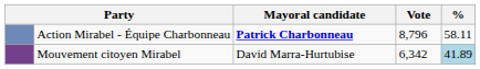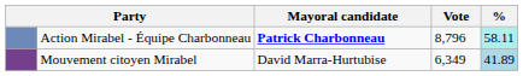 <table class="wikitable">
 <tr>
 <th bgcolor="#DDDDFF" width="230px" colspan="2">Party</th>
 <th bgcolor="#DDDDFF" width="200px">Mayoral candidate</th>
 <th bgcolor="#DDDDFF" width="50px">Vote</th>
 <th bgcolor="#DDDDFF" width="30px">%</th>
 </tr>
 <tr>
 <td bgcolor=#6D89B7 width="30px"> </td>
 <td>Action Mirabel - Équipe Charbonneau</td>
 <td><strong><a href='#'>Patrick Charbonneau</a></strong></td>
 <td>8,796</td>
-<td>58.11</td>
+<td style="background: paleturquoise;">58.11</td>
 </tr>
 <tr>
 <td bgcolor=#74408E width="30px"> </td>
 <td>Mouvement citoyen Mirabel</td>
 <td>David Marra-Hurtubise</td>
-<td>6,342</td>
+<td>6,349</td>
 <td style="background: lightblue;">41.89</td>
 </tr>
 </table>
